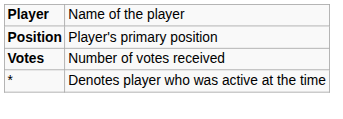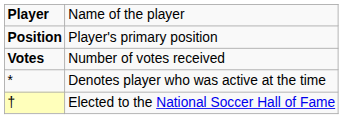 <table class="wikitable">
 <tr>
 <td><strong>Player</strong></td>
 <td>Name of the player</td>
 </tr>
 <tr>
 <td><strong>Position</strong></td>
 <td>Player's primary position</td>
 </tr>
 <tr>
 <td><strong>Votes</strong></td>
 <td>Number of votes received</td>
 </tr>
 <tr>
 <td>*</td>
 <td>Denotes player who was active at the time</td>
 </tr>
+<tr>
+<td style="background:#ffb;">†</td>
+<td>Elected to the <a href='#'>National Soccer Hall of Fame</a></td>
+</tr>
 </table>
